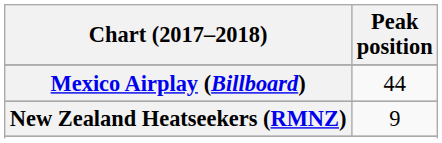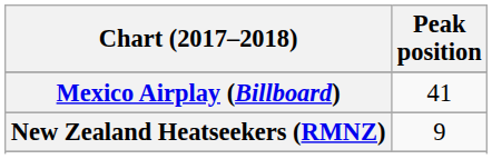 <table class="wikitable sortable plainrowheaders" style="text-align:center">
 <tr>
 <th scope="col">Chart (2017–2018)</th>
 <th scope="col">Peak<br>position</th>
 </tr>
 <tr>
 </tr>
 <tr>
 </tr>
 <tr>
 </tr>
 <tr>
 </tr>
 <tr>
 <th scope="row"><a href='#'>Mexico Airplay</a> (<em><a href='#'>Billboard</a></em>)</th>
-<td>44</td>
+<td>41</td>
 </tr>
 <tr>
 </tr>
 <tr>
 <th scope="row">New Zealand Heatseekers (<a href='#'>RMNZ</a>)</th>
 <td>9</td>
 </tr>
 <tr>
 </tr>
 <tr>
 </tr>
 <tr>
 </tr>
 <tr>
 </tr>
 <tr>
 </tr>
 <tr>
 </tr>
 <tr>
 </tr>
 </table>
